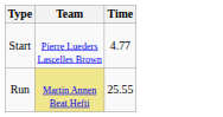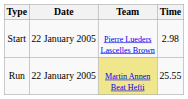 <table class="wikitable" style="text-align:center">
 <tr>
 <th>Type</th>
+<th>Date</th>
 <th>Team</th>
 <th>Time</th>
 </tr>
 <tr>
 <td>Start</td>
+<td>22 January 2005</td>
 <td><small><br> <a href='#'>Pierre Lueders</a><br><a href='#'>Lascelles Brown</a></small></td>
-<td>4.77</td>
+<td>2.98</td>
 </tr>
 <tr>
 <td>Run</td>
+<td>22 January 2005</td>
 <td style="background: khaki;"><small><br> <a href='#'>Martin Annen</a><br><a href='#'>Beat Hefti</a></small></td>
 <td>25.55</td>
 </tr>
 </table>
